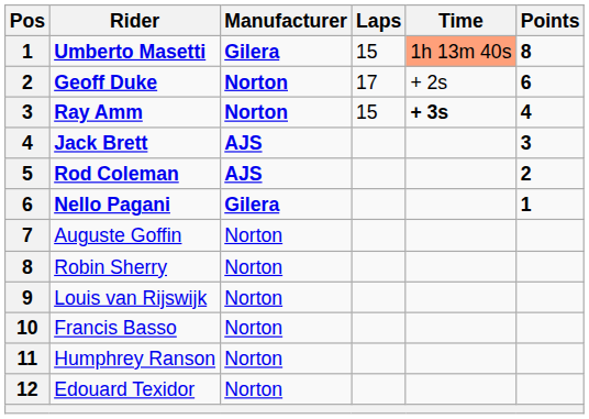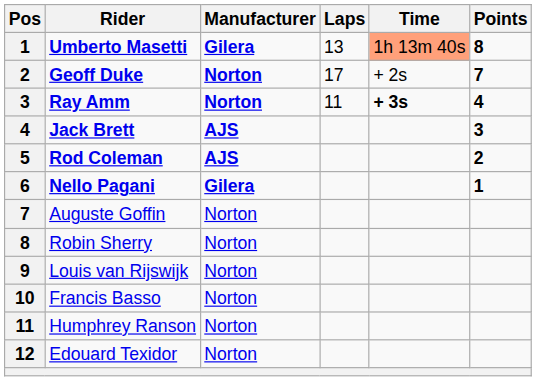 <table class="wikitable" style="font-size: 95%;">
 <tr>
 <th>Pos</th>
 <th>Rider</th>
 <th>Manufacturer</th>
 <th>Laps</th>
 <th>Time</th>
 <th>Points</th>
 </tr>
 <tr>
 <th>1</th>
 <td> <strong><a href='#'>Umberto Masetti</a></strong></td>
 <td><strong><a href='#'>Gilera</a></strong></td>
-<td>15</td>
+<td>13</td>
 <td style="background: lightsalmon;">1h 13m 40s</td>
 <td><strong>8</strong></td>
 </tr>
 <tr>
 <th>2</th>
 <td> <strong><a href='#'>Geoff Duke</a></strong></td>
 <td><strong><a href='#'>Norton</a></strong></td>
 <td>17</td>
 <td>+ 2s</td>
-<td><strong>6</strong></td>
+<td><strong>7</strong></td>
 </tr>
 <tr>
 <th>3</th>
 <td> <strong><a href='#'>Ray Amm</a></strong></td>
 <td><strong><a href='#'>Norton</a></strong></td>
-<td>15</td>
+<td>11</td>
 <td><strong>+ 3s</strong></td>
 <td><strong>4</strong></td>
 </tr>
 <tr>
 <th>4</th>
 <td> <strong><a href='#'>Jack Brett</a></strong></td>
 <td><strong><a href='#'>AJS</a></strong></td>
 <td></td>
 <td></td>
 <td><strong>3</strong></td>
 </tr>
 <tr>
 <th>5</th>
 <td> <strong><a href='#'>Rod Coleman</a></strong></td>
 <td><strong><a href='#'>AJS</a></strong></td>
 <td></td>
 <td></td>
 <td><strong>2</strong></td>
 </tr>
 <tr>
 <th>6</th>
 <td> <strong><a href='#'>Nello Pagani</a></strong></td>
 <td><strong><a href='#'>Gilera</a></strong></td>
 <td></td>
 <td></td>
 <td><strong>1</strong></td>
 </tr>
 <tr>
 <th>7</th>
 <td> <a href='#'>Auguste Goffin</a></td>
 <td><a href='#'>Norton</a></td>
 <td></td>
 <td></td>
 <td></td>
 </tr>
 <tr>
 <th>8</th>
 <td> <a href='#'>Robin Sherry</a></td>
 <td><a href='#'>Norton</a></td>
 <td></td>
 <td></td>
 <td></td>
 </tr>
 <tr>
 <th>9</th>
 <td> <a href='#'>Louis van Rijswijk</a></td>
 <td><a href='#'>Norton</a></td>
 <td></td>
 <td></td>
 <td></td>
 </tr>
 <tr>
 <th>10</th>
 <td> <a href='#'>Francis Basso</a></td>
 <td><a href='#'>Norton</a></td>
 <td></td>
 <td></td>
 <td></td>
 </tr>
 <tr>
 <th>11</th>
 <td> <a href='#'>Humphrey Ranson</a></td>
 <td><a href='#'>Norton</a></td>
 <td></td>
 <td></td>
 <td></td>
 </tr>
 <tr>
 <th>12</th>
 <td> <a href='#'>Edouard Texidor</a></td>
 <td><a href='#'>Norton</a></td>
 <td></td>
 <td></td>
 <td></td>
 </tr>
 <tr>
 <th colspan=6></th>
 </tr>
 </table>
